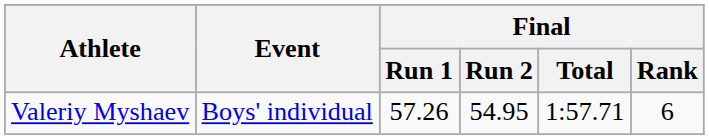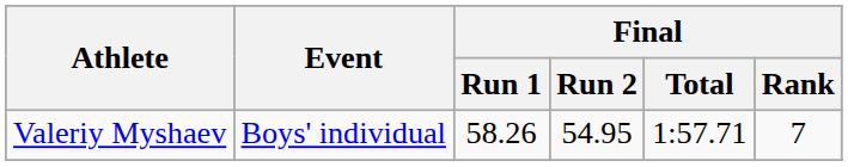 <table class="wikitable" style="font-size:90%; text-align:center;">
 <tr>
 <th rowspan=2>Athlete</th>
 <th rowspan=2>Event</th>
 <th colspan=4>Final</th>
 </tr>
 <tr>
 <th>Run 1</th>
 <th>Run 2</th>
 <th>Total</th>
 <th>Rank</th>
 </tr>
 <tr>
 <td align=left><a href='#'>Valeriy Myshaev</a></td>
 <td align=left><a href='#'>Boys' individual</a></td>
-<td>57.26</td>
+<td>58.26</td>
 <td>54.95</td>
 <td>1:57.71</td>
-<td>6</td>
+<td>7</td>
 </tr>
 </table>
